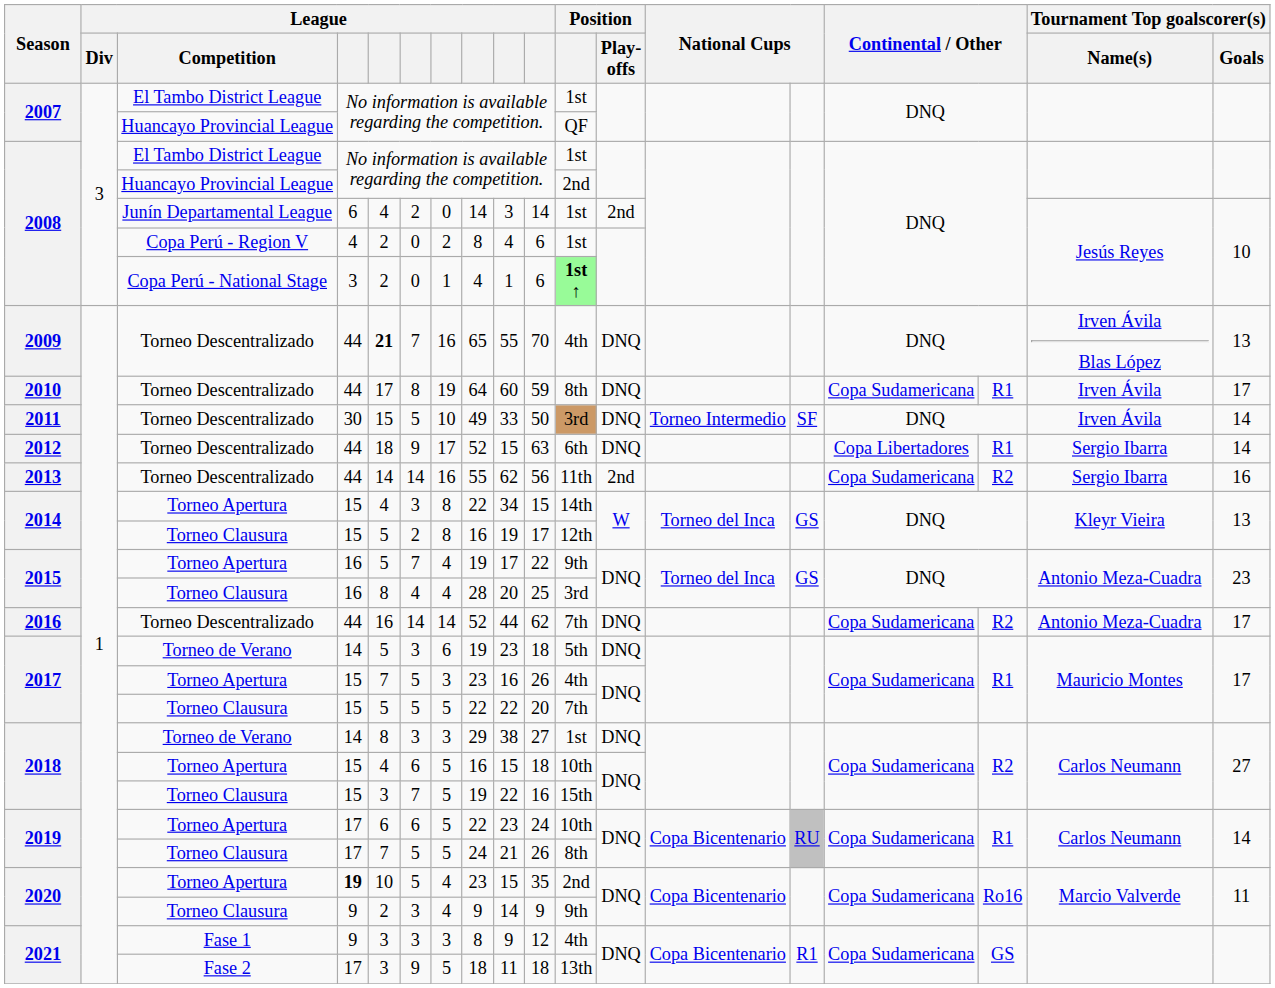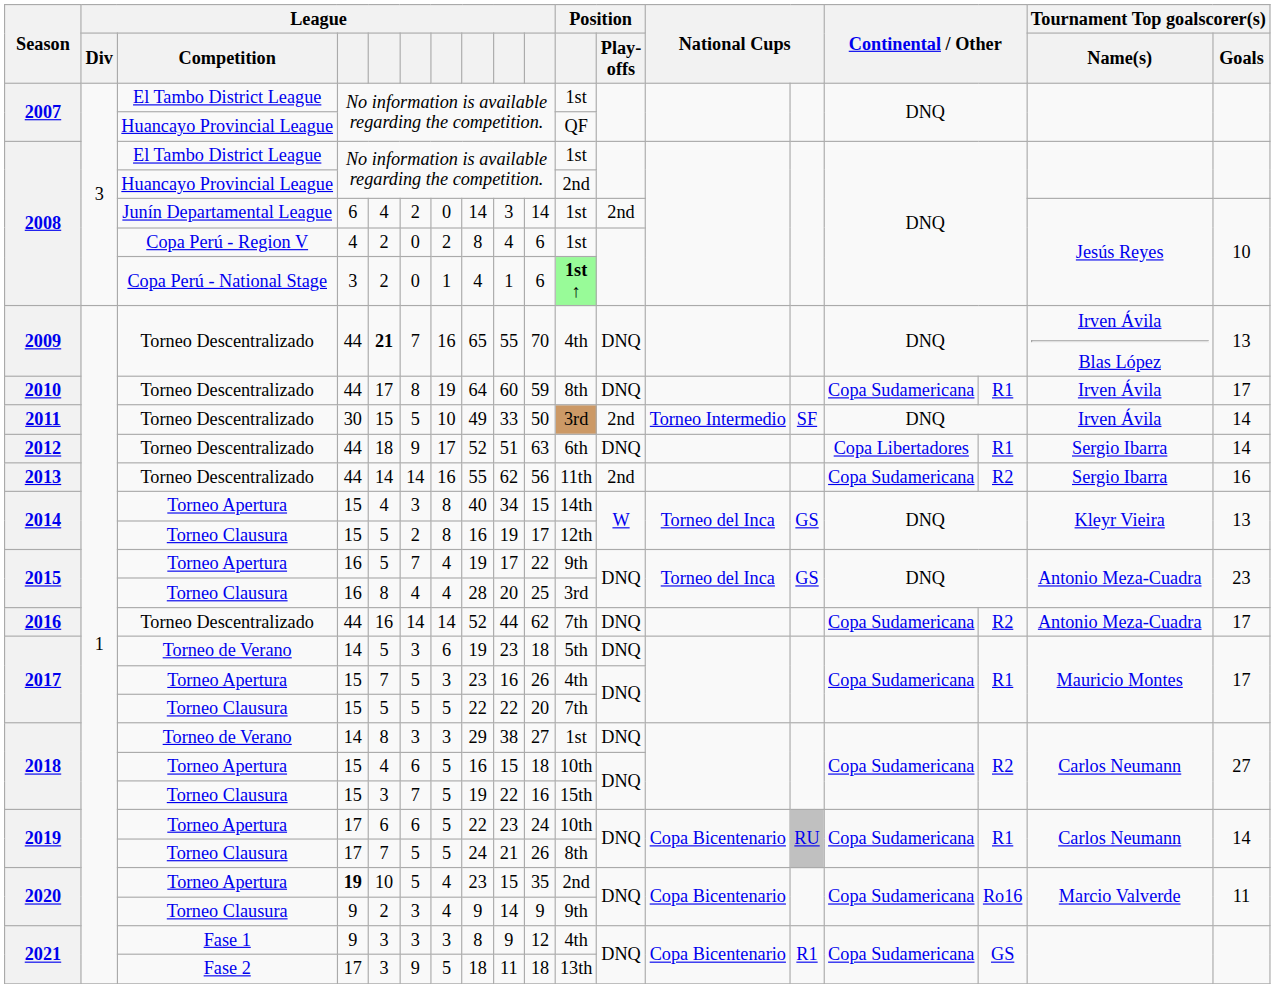 <table class="wikitable" style="text-align: center">
 <tr>
 <th width=60px rowspan=2>Season</th>
 <th colspan="9">League</th>
 <th colspan=2>Position</th>
 <th rowspan=2 colspan=2>National Cups</th>
 <th rowspan=2 colspan=2><a href='#'>Continental</a> / Other</th>
 <th colspan=2>Tournament Top goalscorer(s)</th>
 </tr>
 <tr>
 <th>Div</th>
 <th>Competition</th>
 <th width="20"></th>
 <th width="20"></th>
 <th width="20"></th>
 <th width="20"></th>
 <th width="20"></th>
 <th width="20"></th>
 <th width="20"></th>
 <th width="20"></th>
 <th width="20">Play-offs</th>
 <th>Name(s)</th>
 <th>Goals</th>
 </tr>
 <tr>
 <th rowspan=2><a href='#'>2007</a></th>
 <td rowspan=7>3</td>
 <td><a href='#'>El Tambo District League</a></td>
 <td rowspan=2 colspan=7><em>No information is available regarding the competition.</em></td>
 <td>1st</td>
 <td rowspan=2></td>
 <td rowspan=2></td>
 <td rowspan=2></td>
 <td rowspan=2 colspan=2>DNQ</td>
 <td rowspan=2></td>
 <td rowspan=2></td>
 </tr>
 <tr>
 <td><a href='#'>Huancayo Provincial League</a></td>
 <td>QF</td>
 </tr>
 <tr>
 <th rowspan=5><a href='#'>2008</a></th>
 <td><a href='#'>El Tambo District League</a></td>
 <td rowspan=2 colspan=7><em>No information is available regarding the competition.</em></td>
 <td>1st</td>
 <td rowspan=2></td>
 <td rowspan=5></td>
 <td rowspan=5></td>
 <td rowspan=5 colspan=2>DNQ</td>
 <td rowspan=2></td>
 <td rowspan=2></td>
 </tr>
 <tr>
 <td><a href='#'>Huancayo Provincial League</a></td>
 <td>2nd</td>
 </tr>
 <tr>
 <td><a href='#'>Junín Departamental League</a></td>
 <td>6</td>
 <td>4</td>
 <td>2</td>
 <td>0</td>
 <td>14</td>
 <td>3</td>
 <td>14</td>
 <td>1st</td>
 <td>2nd</td>
 <td rowspan=3> <a href='#'>Jesús Reyes</a></td>
 <td rowspan=3>10</td>
 </tr>
 <tr>
 <td><a href='#'>Copa Perú - Region V</a></td>
 <td>4</td>
 <td>2</td>
 <td>0</td>
 <td>2</td>
 <td>8</td>
 <td>4</td>
 <td>6</td>
 <td>1st</td>
 <td rowspan=2></td>
 </tr>
 <tr>
 <td><a href='#'>Copa Perú - National Stage</a></td>
 <td>3</td>
 <td>2</td>
 <td>0</td>
 <td>1</td>
 <td>4</td>
 <td>1</td>
 <td>6</td>
 <td bgcolor=PaleGreen><strong>1st</strong> ↑</td>
 </tr>
 <tr>
 <th><a href='#'>2009</a></th>
 <td rowspan=22>1</td>
 <td>Torneo Descentralizado</td>
 <td>44</td>
 <td><strong>21</strong></td>
 <td>7</td>
 <td>16</td>
 <td>65</td>
 <td>55</td>
 <td>70</td>
 <td>4th</td>
 <td>DNQ</td>
 <td></td>
 <td></td>
 <td colspan=2>DNQ</td>
 <td> <a href='#'>Irven Ávila</a><hr> <a href='#'>Blas López</a></td>
 <td>13</td>
 </tr>
 <tr>
 <th><a href='#'>2010</a></th>
 <td>Torneo Descentralizado</td>
 <td>44</td>
 <td>17</td>
 <td>8</td>
 <td>19</td>
 <td>64</td>
 <td>60</td>
 <td>59</td>
 <td>8th</td>
 <td>DNQ</td>
 <td></td>
 <td></td>
 <td><a href='#'>Copa Sudamericana</a></td>
 <td><a href='#'>R1</a></td>
 <td> <a href='#'>Irven Ávila</a></td>
 <td>17</td>
 </tr>
 <tr>
 <th><a href='#'>2011</a></th>
 <td>Torneo Descentralizado</td>
 <td>30</td>
 <td>15</td>
 <td>5</td>
 <td>10</td>
 <td>49</td>
 <td>33</td>
 <td>50</td>
 <td bgcolor=cc9966>3rd</td>
-<td>DNQ</td>
+<td>2nd</td>
 <td><a href='#'>Torneo Intermedio</a></td>
 <td><a href='#'>SF</a></td>
 <td colspan=2>DNQ</td>
 <td> <a href='#'>Irven Ávila</a></td>
 <td>14</td>
 </tr>
 <tr>
 <th><a href='#'>2012</a></th>
 <td>Torneo Descentralizado</td>
 <td>44</td>
 <td>18</td>
 <td>9</td>
 <td>17</td>
 <td>52</td>
-<td>15</td>
+<td>51</td>
 <td>63</td>
 <td>6th</td>
 <td>DNQ</td>
 <td></td>
 <td></td>
 <td><a href='#'>Copa Libertadores</a></td>
 <td><a href='#'>R1</a></td>
 <td> <a href='#'>Sergio Ibarra</a></td>
 <td>14</td>
 </tr>
 <tr>
 <th><a href='#'>2013</a></th>
 <td>Torneo Descentralizado</td>
 <td>44</td>
 <td>14</td>
 <td>14</td>
 <td>16</td>
 <td>55</td>
 <td>62</td>
 <td>56</td>
 <td>11th</td>
 <td>2nd</td>
 <td></td>
 <td></td>
 <td><a href='#'>Copa Sudamericana</a></td>
 <td><a href='#'>R2</a></td>
 <td> <a href='#'>Sergio Ibarra</a></td>
 <td>16</td>
 </tr>
 <tr>
 <th rowspan=2><a href='#'>2014</a></th>
 <td><a href='#'>Torneo Apertura</a></td>
 <td>15</td>
 <td>4</td>
 <td>3</td>
 <td>8</td>
-<td>22</td>
+<td>40</td>
 <td>34</td>
 <td>15</td>
 <td>14th</td>
 <td rowspan=2><a href='#'>W</a></td>
 <td rowspan=2><a href='#'>Torneo del Inca</a></td>
 <td rowspan=2><a href='#'>GS</a></td>
 <td rowspan=2 colspan=2>DNQ</td>
 <td rowspan=2> <a href='#'>Kleyr Vieira</a></td>
 <td rowspan=2>13</td>
 </tr>
 <tr>
 <td><a href='#'>Torneo Clausura</a></td>
 <td>15</td>
 <td>5</td>
 <td>2</td>
 <td>8</td>
 <td>16</td>
 <td>19</td>
 <td>17</td>
 <td>12th</td>
 </tr>
 <tr>
 <th rowspan=2><a href='#'>2015</a></th>
 <td><a href='#'>Torneo Apertura</a></td>
 <td>16</td>
 <td>5</td>
 <td>7</td>
 <td>4</td>
 <td>19</td>
 <td>17</td>
 <td>22</td>
 <td>9th</td>
 <td rowspan=2>DNQ</td>
 <td rowspan=2><a href='#'>Torneo del Inca</a></td>
 <td rowspan=2><a href='#'>GS</a></td>
 <td rowspan=2 colspan=2>DNQ</td>
 <td rowspan=2> <a href='#'>Antonio Meza-Cuadra</a></td>
 <td rowspan=2>23</td>
 </tr>
 <tr>
 <td><a href='#'>Torneo Clausura</a></td>
 <td>16</td>
 <td>8</td>
 <td>4</td>
 <td>4</td>
 <td>28</td>
 <td>20</td>
 <td>25</td>
 <td>3rd</td>
 </tr>
 <tr>
 <th><a href='#'>2016</a></th>
 <td>Torneo Descentralizado</td>
 <td>44</td>
 <td>16</td>
 <td>14</td>
 <td>14</td>
 <td>52</td>
 <td>44</td>
 <td>62</td>
 <td>7th</td>
 <td>DNQ</td>
 <td></td>
 <td></td>
 <td><a href='#'>Copa Sudamericana</a></td>
 <td><a href='#'>R2</a></td>
 <td> <a href='#'>Antonio Meza-Cuadra</a></td>
 <td>17</td>
 </tr>
 <tr>
 <th rowspan=3><a href='#'>2017</a></th>
 <td><a href='#'>Torneo de Verano</a></td>
 <td>14</td>
 <td>5</td>
 <td>3</td>
 <td>6</td>
 <td>19</td>
 <td>23</td>
 <td>18</td>
 <td>5th</td>
 <td>DNQ</td>
 <td rowspan=3></td>
 <td rowspan=3></td>
 <td rowspan=3><a href='#'>Copa Sudamericana</a></td>
 <td rowspan=3><a href='#'>R1</a></td>
 <td rowspan=3> <a href='#'>Mauricio Montes</a></td>
 <td rowspan=3>17</td>
 </tr>
 <tr>
 <td><a href='#'>Torneo Apertura</a></td>
 <td>15</td>
 <td>7</td>
 <td>5</td>
 <td>3</td>
 <td>23</td>
 <td>16</td>
 <td>26</td>
 <td>4th</td>
 <td rowspan=2>DNQ</td>
 </tr>
 <tr>
 <td><a href='#'>Torneo Clausura</a></td>
 <td>15</td>
 <td>5</td>
 <td>5</td>
 <td>5</td>
 <td>22</td>
 <td>22</td>
 <td>20</td>
 <td>7th</td>
 </tr>
 <tr>
 <th rowspan=3><a href='#'>2018</a></th>
 <td><a href='#'>Torneo de Verano</a></td>
 <td>14</td>
 <td>8</td>
 <td>3</td>
 <td>3</td>
 <td>29</td>
 <td>38</td>
 <td>27</td>
 <td>1st</td>
 <td>DNQ</td>
 <td rowspan=3></td>
 <td rowspan=3></td>
 <td rowspan=3><a href='#'>Copa Sudamericana</a></td>
 <td rowspan=3><a href='#'>R2</a></td>
 <td rowspan=3> <a href='#'>Carlos Neumann</a></td>
 <td rowspan=3>27</td>
 </tr>
 <tr>
 <td><a href='#'>Torneo Apertura</a></td>
 <td>15</td>
 <td>4</td>
 <td>6</td>
 <td>5</td>
 <td>16</td>
 <td>15</td>
 <td>18</td>
 <td>10th</td>
 <td rowspan=2>DNQ</td>
 </tr>
 <tr>
 <td><a href='#'>Torneo Clausura</a></td>
 <td>15</td>
 <td>3</td>
 <td>7</td>
 <td>5</td>
 <td>19</td>
 <td>22</td>
 <td>16</td>
 <td>15th</td>
 </tr>
 <tr>
 <th rowspan=2><a href='#'>2019</a></th>
 <td><a href='#'>Torneo Apertura</a></td>
 <td>17</td>
 <td>6</td>
 <td>6</td>
 <td>5</td>
 <td>22</td>
 <td>23</td>
 <td>24</td>
 <td>10th</td>
 <td rowspan=2>DNQ</td>
 <td rowspan=2><a href='#'>Copa Bicentenario</a></td>
 <td rowspan=2 bgcolor=silver><a href='#'>RU</a></td>
 <td rowspan=2><a href='#'>Copa Sudamericana</a></td>
 <td rowspan=2><a href='#'>R1</a></td>
 <td rowspan=2> <a href='#'>Carlos Neumann</a></td>
 <td rowspan=2>14</td>
 </tr>
 <tr>
 <td><a href='#'>Torneo Clausura</a></td>
 <td>17</td>
 <td>7</td>
 <td>5</td>
 <td>5</td>
 <td>24</td>
 <td>21</td>
 <td>26</td>
 <td>8th</td>
 </tr>
 <tr>
 <th rowspan=2><a href='#'>2020</a></th>
 <td><a href='#'>Torneo Apertura</a></td>
 <td><strong>19</strong></td>
 <td>10</td>
 <td>5</td>
 <td>4</td>
 <td>23</td>
 <td>15</td>
 <td>35</td>
 <td>2nd</td>
 <td rowspan=2>DNQ</td>
 <td rowspan=2><a href='#'>Copa Bicentenario</a></td>
 <td rowspan=2></td>
 <td rowspan=2><a href='#'>Copa Sudamericana</a></td>
 <td rowspan=2><a href='#'>Ro16</a></td>
 <td rowspan=2> <a href='#'>Marcio Valverde</a></td>
 <td rowspan=2>11</td>
 </tr>
 <tr>
 <td><a href='#'>Torneo Clausura</a></td>
 <td>9</td>
 <td>2</td>
 <td>3</td>
 <td>4</td>
 <td>9</td>
 <td>14</td>
 <td>9</td>
 <td>9th</td>
 </tr>
 <tr>
 <th rowspan=2><a href='#'>2021</a></th>
 <td><a href='#'>Fase 1</a></td>
 <td>9</td>
 <td>3</td>
 <td>3</td>
 <td>3</td>
 <td>8</td>
 <td>9</td>
 <td>12</td>
 <td>4th</td>
 <td rowspan=2>DNQ</td>
 <td rowspan=2><a href='#'>Copa Bicentenario</a></td>
 <td rowspan=2><a href='#'>R1</a></td>
 <td rowspan=2><a href='#'>Copa Sudamericana</a></td>
 <td rowspan=2><a href='#'>GS</a></td>
 <td rowspan=2></td>
 <td rowspan=2></td>
 </tr>
 <tr>
 <td><a href='#'>Fase 2</a></td>
 <td>17</td>
 <td>3</td>
 <td>9</td>
 <td>5</td>
 <td>18</td>
 <td>11</td>
 <td>18</td>
 <td>13th</td>
 </tr>
 </table>
